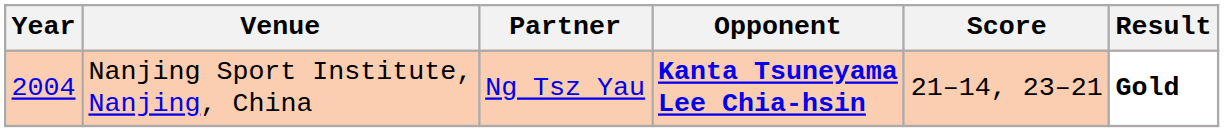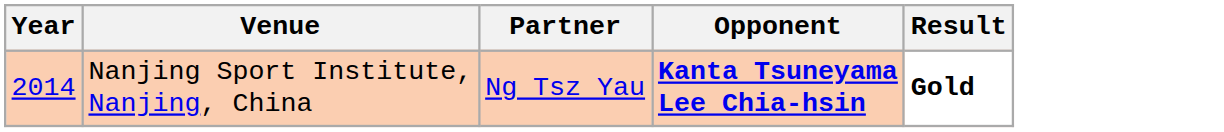 <table class="sortable wikitable" style="font-size: 90%;">
 <tr>
 <th>Year</th>
 <th>Venue</th>
 <th>Partner</th>
 <th>Opponent</th>
-<th>Score</th>
 <th>Result</th>
 </tr>
 <tr style="background:#FBCEB1">
-<td align="center"><a href='#'>2004</a></td>
+<td align="center"><a href='#'>2014</a></td>
 <td align="left">Nanjing Sport Institute,<br><a href='#'>Nanjing</a>, China</td>
 <td align="left"> <a href='#'>Ng Tsz Yau</a></td>
 <td align="left"><strong> <a href='#'>Kanta Tsuneyama</a><br> <a href='#'>Lee Chia-hsin</a></strong></td>
-<td align="left">21–14, 23–21</td>
 <td style="text-align:left; background:white"> <strong>Gold</strong></td>
 </tr>
 </table>
